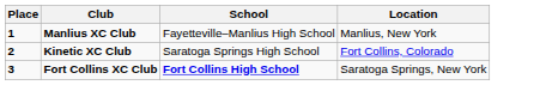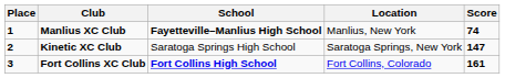 <table class="wikitable">
 <tr>
 <th>Place</th>
 <th>Club</th>
 <th>School</th>
 <th>Location</th>
+<th>Score</th>
 </tr>
 <tr>
 <td><strong>1</strong></td>
 <td><strong>Manlius XC Club</strong></td>
-<td>Fayetteville–Manlius High School</td>
+<td><strong>Fayetteville–Manlius High School</strong></td>
 <td>Manlius, New York</td>
+<td><strong>74</strong></td>
 </tr>
 <tr>
 <td><strong>2</strong></td>
 <td><strong>Kinetic XC Club</strong></td>
 <td>Saratoga Springs High School</td>
-<td><a href='#'>Fort Collins, Colorado</a></td>
+<td>Saratoga Springs, New York</td>
+<td><strong>147</strong></td>
 </tr>
 <tr>
 <td><strong>3</strong></td>
 <td><strong>Fort Collins XC Club</strong></td>
 <td><strong><a href='#'>Fort Collins High School</a></strong></td>
-<td>Saratoga Springs, New York</td>
+<td><a href='#'>Fort Collins, Colorado</a></td>
+<td><strong>161</strong></td>
 </tr>
 </table>
